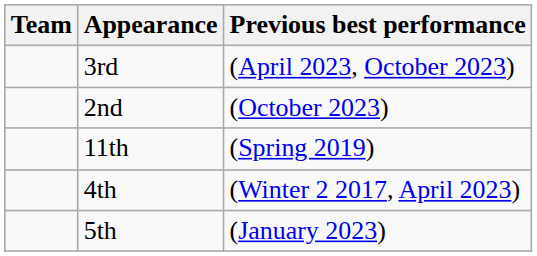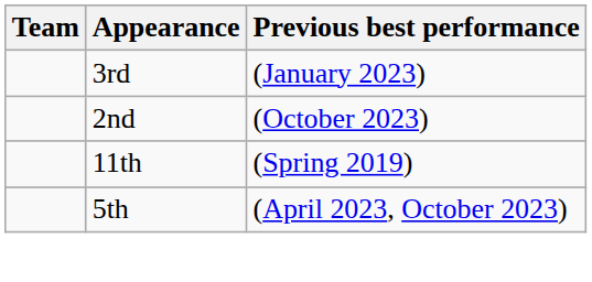 <table class="wikitable sortable">
 <tr>
 <th>Team</th>
 <th data-sort-type="number">Appearance</th>
 <th>Previous best performance</th>
 </tr>
 <tr>
 <td></td>
 <td>3rd</td>
-<td> (<a href='#'>April 2023</a>, <a href='#'>October 2023</a>)</td>
+<td> (<a href='#'>January 2023</a>)</td>
 </tr>
 <tr>
 <td></td>
 <td>2nd</td>
 <td> (<a href='#'>October 2023</a>)</td>
 </tr>
 <tr>
 <td></td>
 <td>11th</td>
 <td><strong></strong> (<a href='#'>Spring 2019</a>)</td>
 </tr>
 <tr>
 <td></td>
-<td>4th</td>
-<td><strong></strong> (<a href='#'>Winter 2 2017</a>, <a href='#'>April 2023</a>)</td>
-</tr>
-<tr>
-<td></td>
 <td>5th</td>
-<td> (<a href='#'>January 2023</a>)</td>
+<td> (<a href='#'>April 2023</a>, <a href='#'>October 2023</a>)</td>
 </tr>
 </table>
